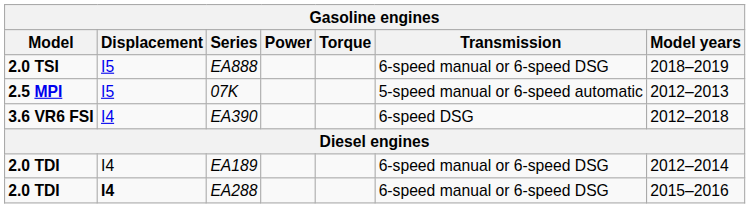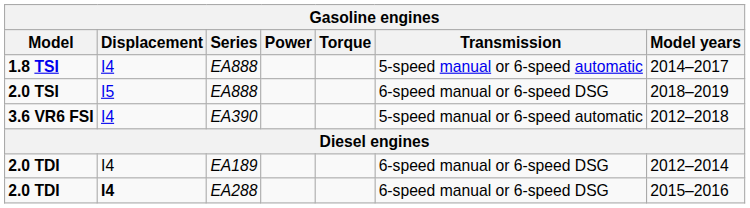 <table class="wikitable" style="text-align:left; font-size:90%;">
 <tr>
 <th colspan="7">Gasoline engines</th>
 </tr>
 <tr>
 <th>Model</th>
 <th>Displacement</th>
 <th>Series</th>
 <th>Power</th>
 <th>Torque</th>
 <th>Transmission</th>
 <th>Model years</th>
 </tr>
 <tr>
+<td><strong>1.8 <a href='#'>TSI</a></strong></td>
+<td> <a href='#'>I4</a></td>
+<td><em>EA888</em></td>
+<td></td>
+<td></td>
+<td>5-speed <a href='#'>manual</a> or 6-speed <a href='#'>automatic</a></td>
+<td>2014–2017</td>
+</tr>
+<tr>
 <td><strong>2.0 TSI</strong></td>
 <td> <a href='#'>I5</a></td>
 <td><em>EA888</em></td>
 <td></td>
 <td></td>
 <td>6-speed manual or 6-speed DSG</td>
 <td>2018–2019</td>
 </tr>
 <tr>
-<td><strong>2.5 <a href='#'>MPI</a></strong></td>
-<td> <a href='#'>I5</a></td>
-<td><em>07K</em></td>
-<td></td>
-<td></td>
-<td>5-speed manual or 6-speed automatic</td>
-<td>2012–2013</td>
-</tr>
-<tr>
 <td><strong>3.6 VR6 FSI</strong></td>
 <td> <a href='#'>I4</a></td>
 <td><em>EA390</em></td>
 <td></td>
 <td></td>
-<td>6-speed DSG</td>
+<td>5-speed manual or 6-speed automatic</td>
 <td>2012–2018</td>
 </tr>
 <tr>
 <th colspan="7">Diesel engines</th>
 </tr>
 <tr>
 <td><strong>2.0 TDI</strong></td>
 <td> I4</td>
 <td><em>EA189</em></td>
 <td></td>
 <td></td>
 <td>6-speed manual or 6-speed DSG</td>
 <td>2012–2014</td>
 </tr>
 <tr>
 <td><strong>2.0 TDI</strong></td>
 <td><strong> I4</strong></td>
 <td><em>EA288</em></td>
 <td></td>
 <td></td>
 <td>6-speed manual or 6-speed DSG</td>
 <td>2015–2016</td>
 </tr>
 </table>
